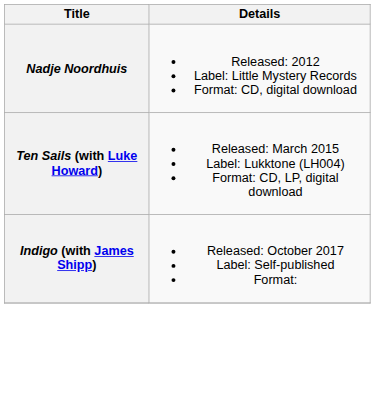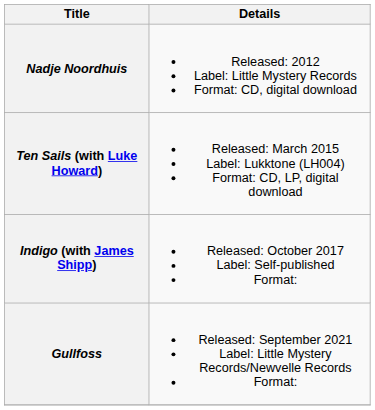 <table class="wikitable plainrowheaders" border="1" style="text-align:center;">
 <tr>
 <th scope="col" style="width:11em;">Title</th>
 <th scope="col" style="width:17em;">Details</th>
 </tr>
 <tr>
 <th scope="row"><em>Nadje Noordhuis</em></th>
 <td><br><ul><li>Released: 2012</li><li>Label: Little Mystery Records</li><li>Format: CD, digital download</li></ul></td>
 </tr>
 <tr>
 <th scope="row"><em>Ten Sails</em> (with <a href='#'>Luke Howard</a>)</th>
 <td><br><ul><li>Released: March 2015</li><li>Label: Lukktone (LH004)</li><li>Format: CD, LP, digital download</li></ul></td>
 </tr>
 <tr>
 <th scope="row"><em>Indigo</em>  (with <a href='#'>James Shipp</a>)</th>
 <td><br><ul><li>Released: October 2017</li><li>Label: Self-published</li><li>Format:</li></ul></td>
 </tr>
 <tr>
+<th scope="row"><em>Gullfoss</em></th>
+<td><br><ul><li>Released: September 2021</li><li>Label: Little Mystery Records/Newvelle Records</li><li>Format:</li></ul></td>
+</tr>
+<tr>
 </tr>
 </table>
